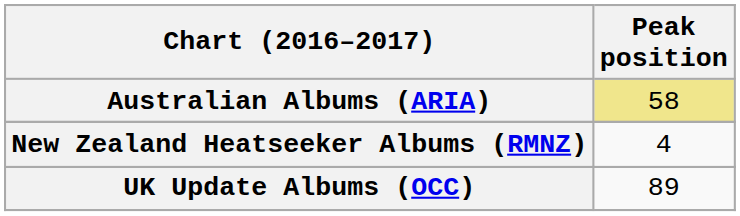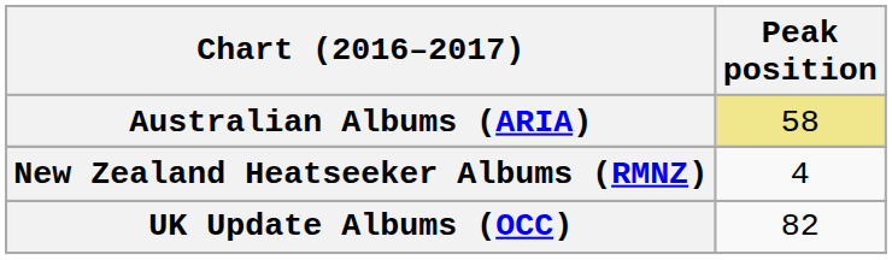 <table class="wikitable sortable plainrowheaders" style="text-align:center">
 <tr>
 <th scope="col">Chart (2016–2017)</th>
 <th scope="col">Peak<br>position</th>
 </tr>
 <tr>
 <th scope="row">Australian Albums (<a href='#'>ARIA</a>)</th>
 <td style="background: khaki;">58</td>
 </tr>
 <tr>
 </tr>
 <tr>
 </tr>
 <tr>
 </tr>
 <tr>
 <th scope="row">New Zealand Heatseeker Albums (<a href='#'>RMNZ</a>)</th>
 <td>4</td>
 </tr>
 <tr>
 </tr>
 <tr>
 </tr>
 <tr>
 </tr>
 <tr>
 <th scope="row">UK Update Albums (<a href='#'>OCC</a>)</th>
-<td>89</td>
+<td>82</td>
 </tr>
 <tr>
 </tr>
 <tr>
 </tr>
 </table>
